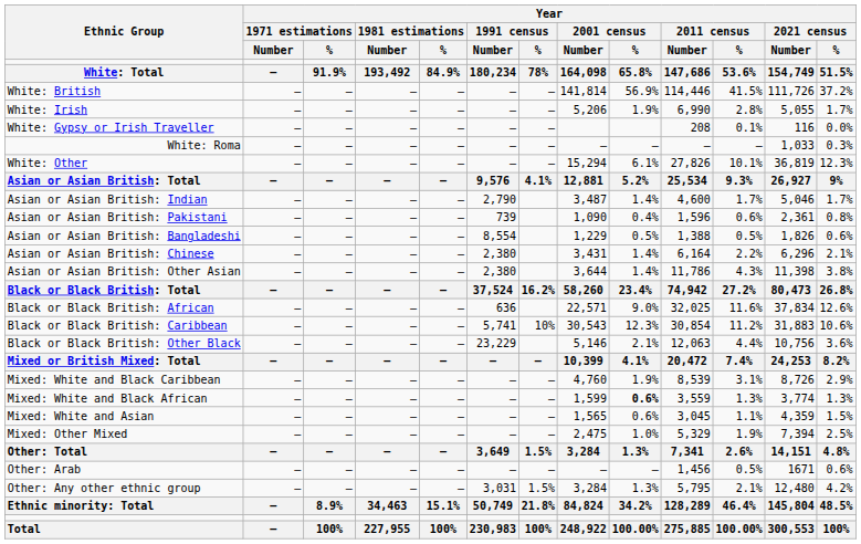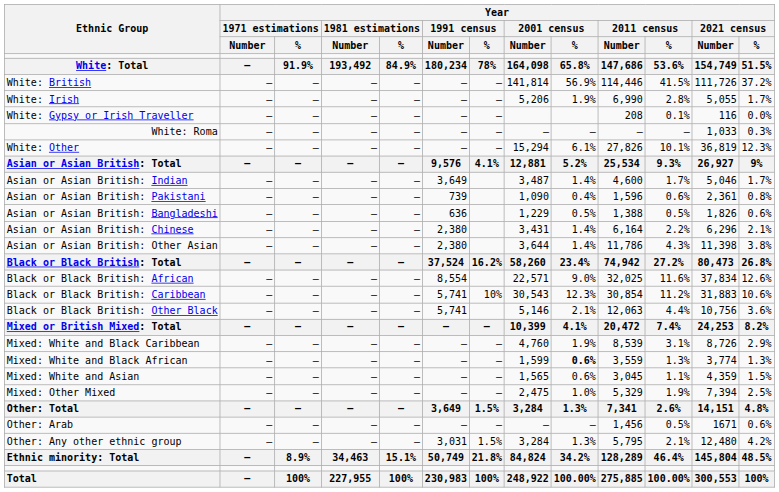 <table class="wikitable sortable" style="text-align:right">
 <tr>
 <th rowspan="3">Ethnic Group</th>
 <th colspan="12">Year</th>
 </tr>
 <tr>
 <th colspan="2">1971 estimations</th>
 <th colspan="2">1981 estimations</th>
 <th colspan="2">1991 census</th>
 <th colspan="2">2001 census</th>
 <th colspan="2">2011 census</th>
 <th colspan="2">2021 census</th>
 </tr>
 <tr>
 <th>Number</th>
 <th>%</th>
 <th>Number</th>
 <th>%</th>
 <th>Number</th>
 <th>%</th>
 <th>Number</th>
 <th>%</th>
 <th>Number</th>
 <th>%</th>
 <th>Number</th>
 <th>%</th>
 </tr>
 <tr>
 <td></td>
 <td></td>
 <td></td>
 <td></td>
 <td></td>
 <td></td>
 <td></td>
 <td></td>
 <td></td>
 <td></td>
 <td></td>
 <td></td>
 <td></td>
 </tr>
 <tr>
 <th><a href='#'>White</a>: Total</th>
 <th>–</th>
 <th>91.9%</th>
 <th>193,492</th>
 <th>84.9%</th>
 <th>180,234</th>
 <th>78%</th>
 <th>164,098</th>
 <th>65.8%</th>
 <th>147,686</th>
 <th>53.6%</th>
 <th>154,749</th>
 <th>51.5%</th>
 </tr>
 <tr>
 <td style="text-align:left">White: <a href='#'>British</a></td>
 <td>–</td>
 <td>–</td>
 <td>–</td>
 <td>–</td>
 <td>–</td>
 <td>–</td>
 <td>141,814</td>
 <td>56.9%</td>
 <td>114,446</td>
 <td>41.5%</td>
 <td>111,726</td>
 <td>37.2%</td>
 </tr>
 <tr>
 <td style="text-align:left">White: <a href='#'>Irish</a></td>
 <td>–</td>
 <td>–</td>
 <td>–</td>
 <td>–</td>
 <td>–</td>
 <td>–</td>
 <td>5,206</td>
 <td>1.9%</td>
 <td>6,990</td>
 <td>2.8%</td>
 <td>5,055</td>
 <td>1.7%</td>
 </tr>
 <tr>
 <td style="text-align:left">White: <a href='#'>Gypsy or Irish Traveller</a></td>
 <td>–</td>
 <td>–</td>
 <td>–</td>
 <td>–</td>
 <td>–</td>
 <td>–</td>
 <td></td>
 <td></td>
 <td>208</td>
 <td>0.1%</td>
 <td>116</td>
 <td>0.0%</td>
 </tr>
 <tr>
 <td>White: Roma</td>
 <td>–</td>
 <td>–</td>
 <td>–</td>
 <td>–</td>
 <td>–</td>
 <td>–</td>
 <td>–</td>
 <td>–</td>
 <td>–</td>
 <td>–</td>
 <td>1,033</td>
 <td>0.3%</td>
 </tr>
 <tr>
 <td style="text-align:left">White: <a href='#'>Other</a></td>
 <td>–</td>
 <td>–</td>
 <td>–</td>
 <td>–</td>
 <td>–</td>
 <td>–</td>
 <td>15,294</td>
 <td>6.1%</td>
 <td>27,826</td>
 <td>10.1%</td>
 <td>36,819</td>
 <td>12.3%</td>
 </tr>
 <tr>
 <th style="text-align:left"><a href='#'>Asian or Asian British</a>: Total</th>
 <th>–</th>
 <th>–</th>
 <th>–</th>
 <th>–</th>
 <th>9,576</th>
 <th>4.1%</th>
 <th>12,881</th>
 <th>5.2%</th>
 <th>25,534</th>
 <th>9.3%</th>
 <th>26,927</th>
 <th>9%</th>
 </tr>
 <tr>
 <td style="text-align:left">Asian or Asian British: <a href='#'>Indian</a></td>
 <td>–</td>
 <td>–</td>
 <td>–</td>
 <td>–</td>
-<td>2,790</td>
+<td>3,649</td>
 <td></td>
 <td>3,487</td>
 <td>1.4%</td>
 <td>4,600</td>
 <td>1.7%</td>
 <td>5,046</td>
 <td>1.7%</td>
 </tr>
 <tr>
 <td style="text-align:left">Asian or Asian British: <a href='#'>Pakistani</a></td>
 <td>–</td>
 <td>–</td>
 <td>–</td>
 <td>–</td>
 <td>739</td>
 <td></td>
 <td>1,090</td>
 <td>0.4%</td>
 <td>1,596</td>
 <td>0.6%</td>
 <td>2,361</td>
 <td>0.8%</td>
 </tr>
 <tr>
 <td style="text-align:left">Asian or Asian British: <a href='#'>Bangladeshi</a></td>
 <td>–</td>
 <td>–</td>
 <td>–</td>
 <td>–</td>
-<td>8,554</td>
+<td>636</td>
 <td></td>
 <td>1,229</td>
 <td>0.5%</td>
 <td>1,388</td>
 <td>0.5%</td>
 <td>1,826</td>
 <td>0.6%</td>
 </tr>
 <tr>
 <td style="text-align:left">Asian or Asian British: <a href='#'>Chinese</a></td>
 <td>–</td>
 <td>–</td>
 <td>–</td>
 <td>–</td>
 <td>2,380</td>
 <td></td>
 <td>3,431</td>
 <td>1.4%</td>
 <td>6,164</td>
 <td>2.2%</td>
 <td>6,296</td>
 <td>2.1%</td>
 </tr>
 <tr>
 <td style="text-align:left">Asian or Asian British: Other Asian</td>
 <td>–</td>
 <td>–</td>
 <td>–</td>
 <td>–</td>
 <td>2,380</td>
 <td></td>
 <td>3,644</td>
 <td>1.4%</td>
 <td>11,786</td>
 <td>4.3%</td>
 <td>11,398</td>
 <td>3.8%</td>
 </tr>
 <tr>
 <th style="text-align:left"><a href='#'>Black or Black British</a>: Total</th>
 <th>–</th>
 <th>–</th>
 <th>–</th>
 <th>–</th>
 <th>37,524</th>
 <th>16.2%</th>
 <th>58,260</th>
 <th>23.4%</th>
 <th>74,942</th>
 <th>27.2%</th>
 <th>80,473</th>
 <th>26.8%</th>
 </tr>
 <tr>
 <td style="text-align:left">Black or Black British: <a href='#'>African</a></td>
 <td>–</td>
 <td>–</td>
 <td>–</td>
 <td>–</td>
-<td>636</td>
+<td>8,554</td>
 <td></td>
 <td>22,571</td>
 <td>9.0%</td>
 <td>32,025</td>
 <td>11.6%</td>
 <td>37,834</td>
 <td>12.6%</td>
 </tr>
 <tr>
 <td style="text-align:left">Black or Black British: <a href='#'>Caribbean</a></td>
 <td>–</td>
 <td>–</td>
 <td>–</td>
 <td>–</td>
 <td>5,741</td>
 <td>10%</td>
 <td>30,543</td>
 <td>12.3%</td>
 <td>30,854</td>
 <td>11.2%</td>
 <td>31,883</td>
 <td>10.6%</td>
 </tr>
 <tr>
 <td style="text-align:left">Black or Black British: <a href='#'>Other Black</a></td>
 <td>–</td>
 <td>–</td>
 <td>–</td>
 <td>–</td>
-<td>23,229</td>
+<td>5,741</td>
 <td></td>
 <td>5,146</td>
 <td>2.1%</td>
 <td>12,063</td>
 <td>4.4%</td>
 <td>10,756</td>
 <td>3.6%</td>
 </tr>
 <tr>
 <th style="text-align:left"><a href='#'>Mixed or British Mixed</a>: Total</th>
 <th>–</th>
 <th>–</th>
 <th>–</th>
 <th>–</th>
 <th>–</th>
 <th>–</th>
 <th>10,399</th>
 <th>4.1%</th>
 <th>20,472</th>
 <th>7.4%</th>
 <th>24,253</th>
 <th>8.2%</th>
 </tr>
 <tr>
 <td style="text-align:left">Mixed: White and Black Caribbean</td>
 <td>–</td>
 <td>–</td>
 <td>–</td>
 <td>–</td>
 <td>–</td>
 <td>–</td>
 <td>4,760</td>
 <td>1.9%</td>
 <td>8,539</td>
 <td>3.1%</td>
 <td>8,726</td>
 <td>2.9%</td>
 </tr>
 <tr>
 <td style="text-align:left">Mixed: White and Black African</td>
 <td>–</td>
 <td>–</td>
 <td>–</td>
 <td>–</td>
 <td>–</td>
 <td>–</td>
 <td>1,599</td>
 <td><strong>0.6%</strong></td>
 <td>3,559</td>
 <td>1.3%</td>
 <td>3,774</td>
 <td>1.3%</td>
 </tr>
 <tr>
 <td style="text-align:left">Mixed: White and Asian</td>
 <td>–</td>
 <td>–</td>
 <td>–</td>
 <td>–</td>
 <td>–</td>
 <td>–</td>
 <td>1,565</td>
 <td>0.6%</td>
 <td>3,045</td>
 <td>1.1%</td>
 <td>4,359</td>
 <td>1.5%</td>
 </tr>
 <tr>
 <td style="text-align:left">Mixed: Other Mixed</td>
 <td>–</td>
 <td>–</td>
 <td>–</td>
 <td>–</td>
 <td>–</td>
 <td>–</td>
 <td>2,475</td>
 <td>1.0%</td>
 <td>5,329</td>
 <td>1.9%</td>
 <td>7,394</td>
 <td>2.5%</td>
 </tr>
 <tr>
 <th style="text-align:left">Other: Total</th>
 <th>–</th>
 <th>–</th>
 <th>–</th>
 <th>–</th>
 <th>3,649</th>
 <th>1.5%</th>
 <th>3,284</th>
 <th>1.3%</th>
 <th>7,341</th>
 <th>2.6%</th>
 <th>14,151</th>
 <th>4.8%</th>
 </tr>
 <tr>
 <td style="text-align:left">Other: Arab</td>
 <td>–</td>
 <td>–</td>
 <td>–</td>
 <td>–</td>
 <td>–</td>
 <td>–</td>
 <td>–</td>
 <td>–</td>
 <td>1,456</td>
 <td>0.5%</td>
 <td>1671</td>
 <td>0.6%</td>
 </tr>
 <tr>
 <td style="text-align:left">Other: Any other ethnic group</td>
 <td>–</td>
 <td>–</td>
 <td>–</td>
 <td>–</td>
 <td>3,031</td>
 <td>1.5%</td>
 <td>3,284</td>
 <td>1.3%</td>
 <td>5,795</td>
 <td>2.1%</td>
 <td>12,480</td>
 <td>4.2%</td>
 </tr>
 <tr>
 <th style="text-align:left">Ethnic minority: Total</th>
 <th>–</th>
 <th>8.9%</th>
 <th>34,463</th>
 <th>15.1%</th>
 <th>50,749</th>
 <th>21.8%</th>
 <th>84,824</th>
 <th>34.2%</th>
 <th>128,289</th>
 <th>46.4%</th>
 <th>145,804</th>
 <th>48.5%</th>
 </tr>
 <tr>
 <td></td>
 <td></td>
 <td></td>
 <td></td>
 <td></td>
 <td></td>
 <td></td>
 <td></td>
 <td></td>
 <td></td>
 <td></td>
 <td></td>
 <td></td>
 </tr>
 <tr>
 <th style="text-align:left">Total</th>
 <th>–</th>
 <th>100%</th>
 <th>227,955</th>
 <th>100%</th>
 <th>230,983</th>
 <th>100%</th>
 <th>248,922</th>
 <th>100.00%</th>
 <th>275,885</th>
 <th>100.00%</th>
 <th>300,553</th>
 <th>100%</th>
 </tr>
 </table>
